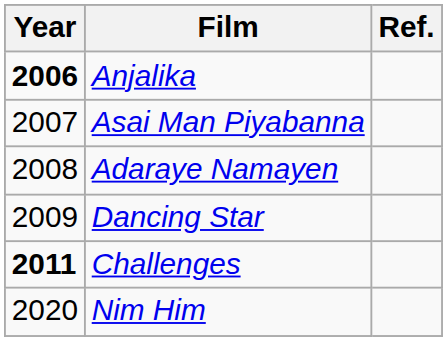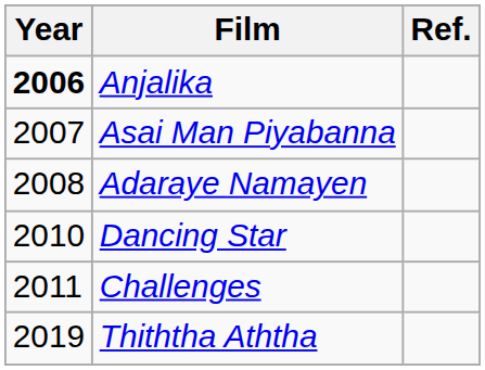 <table class="wikitable">
 <tr>
 <th>Year</th>
 <th>Film</th>
 <th>Ref.</th>
 </tr>
 <tr>
 <td><strong>2006</strong></td>
 <td><em><a href='#'>Anjalika</a></em></td>
 <td></td>
 </tr>
 <tr>
 <td>2007</td>
 <td><em><a href='#'>Asai Man Piyabanna</a></em></td>
 <td></td>
 </tr>
 <tr>
 <td>2008</td>
 <td><em><a href='#'>Adaraye Namayen</a></em></td>
 <td></td>
 </tr>
 <tr>
-<td>2009</td>
+<td>2010</td>
 <td><em><a href='#'>Dancing Star</a></em></td>
 <td></td>
 </tr>
 <tr>
-<td><strong>2011</strong></td>
+<td>2011</td>
 <td><em><a href='#'>Challenges</a></em></td>
 <td></td>
 </tr>
 <tr>
-<td>2020</td>
-<td><em><a href='#'>Nim Him</a></em></td>
+<td>2019</td>
+<td><em><a href='#'>Thiththa Aththa</a></em></td>
 <td></td>
 </tr>
 </table>
